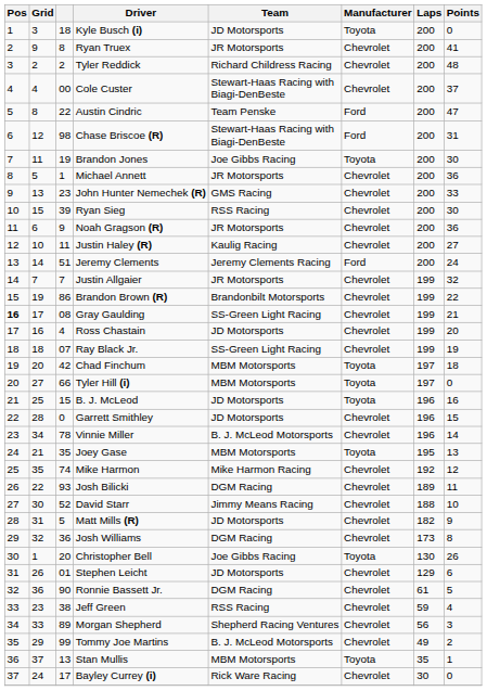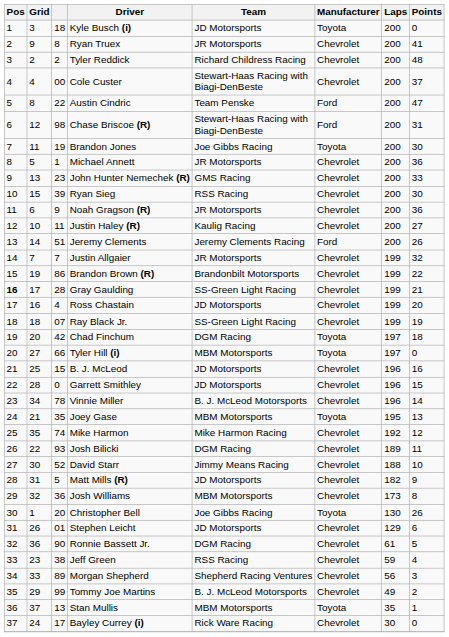 <table class="wikitable" style="font-size:98%">
 <tr>
 <th>Pos</th>
 <th>Grid</th>
 <th></th>
 <th>Driver</th>
 <th>Team</th>
 <th>Manufacturer</th>
 <th>Laps</th>
 <th>Points</th>
 </tr>
 <tr>
 <td>1</td>
 <td>3</td>
 <td>18</td>
 <td>Kyle Busch <strong>(i)</strong></td>
 <td>JD Motorsports</td>
 <td>Toyota</td>
 <td>200</td>
 <td>0</td>
 </tr>
 <tr>
 <td>2</td>
 <td>9</td>
 <td>8</td>
 <td>Ryan Truex</td>
 <td>JR Motorsports</td>
 <td>Chevrolet</td>
 <td>200</td>
 <td>41</td>
 </tr>
 <tr>
 <td>3</td>
 <td>2</td>
 <td>2</td>
 <td>Tyler Reddick</td>
 <td>Richard Childress Racing</td>
 <td>Chevrolet</td>
 <td>200</td>
 <td>48</td>
 </tr>
 <tr>
 <td>4</td>
 <td>4</td>
 <td>00</td>
 <td>Cole Custer</td>
 <td>Stewart-Haas Racing with<br>Biagi-DenBeste</td>
 <td>Chevrolet</td>
 <td>200</td>
 <td>37</td>
 </tr>
 <tr>
 <td>5</td>
 <td>8</td>
 <td>22</td>
 <td>Austin Cindric</td>
 <td>Team Penske</td>
 <td>Ford</td>
 <td>200</td>
 <td>47</td>
 </tr>
 <tr>
 <td>6</td>
 <td>12</td>
 <td>98</td>
 <td>Chase Briscoe <strong>(R)</strong></td>
 <td>Stewart-Haas Racing with<br>Biagi-DenBeste</td>
 <td>Ford</td>
 <td>200</td>
 <td>31</td>
 </tr>
 <tr>
 <td>7</td>
 <td>11</td>
 <td>19</td>
 <td>Brandon Jones</td>
 <td>Joe Gibbs Racing</td>
 <td>Toyota</td>
 <td>200</td>
 <td>30</td>
 </tr>
 <tr>
 <td>8</td>
 <td>5</td>
 <td>1</td>
 <td>Michael Annett</td>
 <td>JR Motorsports</td>
 <td>Chevrolet</td>
 <td>200</td>
 <td>36</td>
 </tr>
 <tr>
 <td>9</td>
 <td>13</td>
 <td>23</td>
 <td>John Hunter Nemechek <strong>(R)</strong></td>
 <td>GMS Racing</td>
 <td>Chevrolet</td>
 <td>200</td>
 <td>33</td>
 </tr>
 <tr>
 <td>10</td>
 <td>15</td>
 <td>39</td>
 <td>Ryan Sieg</td>
 <td>RSS Racing</td>
 <td>Chevrolet</td>
 <td>200</td>
 <td>30</td>
 </tr>
 <tr>
 <td>11</td>
 <td>6</td>
 <td>9</td>
 <td>Noah Gragson <strong>(R)</strong></td>
 <td>JR Motorsports</td>
 <td>Chevrolet</td>
 <td>200</td>
 <td>36</td>
 </tr>
 <tr>
 <td>12</td>
 <td>10</td>
 <td>11</td>
 <td>Justin Haley <strong>(R)</strong></td>
 <td>Kaulig Racing</td>
 <td>Chevrolet</td>
 <td>200</td>
 <td>27</td>
 </tr>
 <tr>
 <td>13</td>
 <td>14</td>
 <td>51</td>
 <td>Jeremy Clements</td>
 <td>Jeremy Clements Racing</td>
 <td>Ford</td>
 <td>200</td>
-<td>24</td>
+<td>26</td>
 </tr>
 <tr>
 <td>14</td>
 <td>7</td>
 <td>7</td>
 <td>Justin Allgaier</td>
 <td>JR Motorsports</td>
 <td>Chevrolet</td>
 <td>199</td>
 <td>32</td>
 </tr>
 <tr>
 <td>15</td>
 <td>19</td>
 <td>86</td>
 <td>Brandon Brown <strong>(R)</strong></td>
 <td>Brandonbilt Motorsports</td>
 <td>Chevrolet</td>
 <td>199</td>
 <td>22</td>
 </tr>
 <tr>
 <td><strong>16</strong></td>
 <td>17</td>
-<td>08</td>
+<td>28</td>
 <td>Gray Gaulding</td>
 <td>SS-Green Light Racing</td>
 <td>Chevrolet</td>
 <td>199</td>
 <td>21</td>
 </tr>
 <tr>
 <td>17</td>
 <td>16</td>
 <td>4</td>
 <td>Ross Chastain</td>
 <td>JD Motorsports</td>
 <td>Chevrolet</td>
 <td>199</td>
 <td>20</td>
 </tr>
 <tr>
 <td>18</td>
 <td>18</td>
 <td>07</td>
 <td>Ray Black Jr.</td>
 <td>SS-Green Light Racing</td>
 <td>Chevrolet</td>
 <td>199</td>
 <td>19</td>
 </tr>
 <tr>
 <td>19</td>
 <td>20</td>
 <td>42</td>
 <td>Chad Finchum</td>
-<td>MBM Motorsports</td>
+<td>DGM Racing</td>
 <td>Toyota</td>
 <td>197</td>
 <td>18</td>
 </tr>
 <tr>
 <td>20</td>
 <td>27</td>
 <td>66</td>
 <td>Tyler Hill <strong>(i)</strong></td>
 <td>MBM Motorsports</td>
 <td>Toyota</td>
 <td>197</td>
 <td>0</td>
 </tr>
 <tr>
 <td>21</td>
 <td>25</td>
 <td>15</td>
 <td>B. J. McLeod</td>
 <td>JD Motorsports</td>
-<td>Toyota</td>
+<td>Chevrolet</td>
 <td>196</td>
 <td>16</td>
 </tr>
 <tr>
 <td>22</td>
 <td>28</td>
 <td>0</td>
 <td>Garrett Smithley</td>
 <td>JD Motorsports</td>
 <td>Chevrolet</td>
 <td>196</td>
 <td>15</td>
 </tr>
 <tr>
 <td>23</td>
 <td>34</td>
 <td>78</td>
 <td>Vinnie Miller</td>
 <td>B. J. McLeod Motorsports</td>
 <td>Chevrolet</td>
 <td>196</td>
 <td>14</td>
 </tr>
 <tr>
 <td>24</td>
 <td>21</td>
 <td>35</td>
 <td>Joey Gase</td>
 <td>MBM Motorsports</td>
 <td>Toyota</td>
 <td>195</td>
 <td>13</td>
 </tr>
 <tr>
 <td>25</td>
 <td>35</td>
 <td>74</td>
 <td>Mike Harmon</td>
 <td>Mike Harmon Racing</td>
 <td>Chevrolet</td>
 <td>192</td>
 <td>12</td>
 </tr>
 <tr>
 <td>26</td>
 <td>22</td>
 <td>93</td>
 <td>Josh Bilicki</td>
 <td>DGM Racing</td>
 <td>Chevrolet</td>
 <td>189</td>
 <td>11</td>
 </tr>
 <tr>
 <td>27</td>
 <td>30</td>
 <td>52</td>
 <td>David Starr</td>
 <td>Jimmy Means Racing</td>
 <td>Chevrolet</td>
 <td>188</td>
 <td>10</td>
 </tr>
 <tr>
 <td>28</td>
 <td>31</td>
 <td>5</td>
 <td>Matt Mills <strong>(R)</strong></td>
 <td>JD Motorsports</td>
 <td>Chevrolet</td>
 <td>182</td>
 <td>9</td>
 </tr>
 <tr>
 <td>29</td>
 <td>32</td>
 <td>36</td>
 <td>Josh Williams</td>
-<td>DGM Racing</td>
+<td>MBM Motorsports</td>
 <td>Chevrolet</td>
 <td>173</td>
 <td>8</td>
 </tr>
 <tr>
 <td>30</td>
 <td>1</td>
 <td>20</td>
 <td>Christopher Bell</td>
 <td>Joe Gibbs Racing</td>
 <td>Toyota</td>
 <td>130</td>
 <td>26</td>
 </tr>
 <tr>
 <td>31</td>
 <td>26</td>
 <td>01</td>
 <td>Stephen Leicht</td>
 <td>JD Motorsports</td>
 <td>Chevrolet</td>
 <td>129</td>
 <td>6</td>
 </tr>
 <tr>
 <td>32</td>
 <td>36</td>
 <td>90</td>
 <td>Ronnie Bassett Jr.</td>
 <td>DGM Racing</td>
 <td>Chevrolet</td>
 <td>61</td>
 <td>5</td>
 </tr>
 <tr>
 <td>33</td>
 <td>23</td>
 <td>38</td>
 <td>Jeff Green</td>
 <td>RSS Racing</td>
 <td>Chevrolet</td>
 <td>59</td>
 <td>4</td>
 </tr>
 <tr>
 <td>34</td>
 <td>33</td>
 <td>89</td>
 <td>Morgan Shepherd</td>
 <td>Shepherd Racing Ventures</td>
 <td>Chevrolet</td>
 <td>56</td>
 <td>3</td>
 </tr>
 <tr>
 <td>35</td>
 <td>29</td>
 <td>99</td>
 <td>Tommy Joe Martins</td>
 <td>B. J. McLeod Motorsports</td>
 <td>Chevrolet</td>
 <td>49</td>
 <td>2</td>
 </tr>
 <tr>
 <td>36</td>
 <td>37</td>
 <td>13</td>
 <td>Stan Mullis</td>
 <td>MBM Motorsports</td>
 <td>Toyota</td>
 <td>35</td>
 <td>1</td>
 </tr>
 <tr>
 <td>37</td>
 <td>24</td>
 <td>17</td>
 <td>Bayley Currey <strong>(i)</strong></td>
 <td>Rick Ware Racing</td>
 <td>Chevrolet</td>
 <td>30</td>
 <td>0</td>
 </tr>
 <tr>
 </tr>
 </table>
